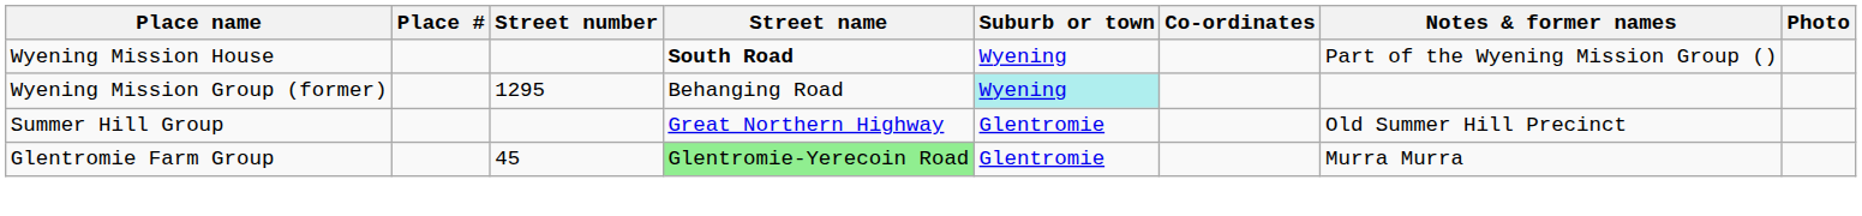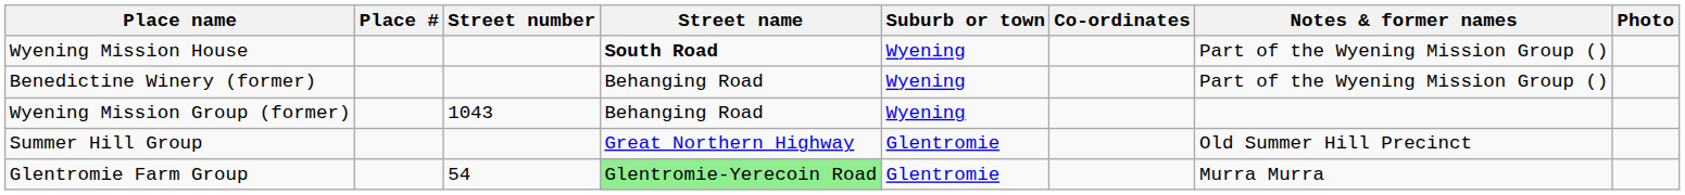 <table class="wikitable sortable">
 <tr>
 <th>Place name</th>
 <th>Place #</th>
 <th>Street number</th>
 <th>Street name</th>
 <th>Suburb or town</th>
 <th>Co-ordinates</th>
 <th class="unsortable">Notes & former names</th>
 <th class="unsortable">Photo</th>
 </tr>
 <tr>
 <td>Wyening Mission House</td>
 <td></td>
 <td></td>
 <td><strong>South Road</strong></td>
 <td><a href='#'>Wyening</a></td>
 <td></td>
 <td>Part of the Wyening Mission Group ()</td>
 <td></td>
 </tr>
 <tr>
+<td>Benedictine Winery (former)</td>
+<td></td>
+<td></td>
+<td>Behanging Road</td>
+<td><a href='#'>Wyening</a></td>
+<td></td>
+<td>Part of the Wyening Mission Group ()</td>
+<td></td>
+</tr>
+<tr>
 <td>Wyening Mission Group (former)</td>
 <td></td>
-<td>1295</td>
+<td>1043</td>
 <td>Behanging Road</td>
-<td style="background: paleturquoise;"><a href='#'>Wyening</a></td>
+<td><a href='#'>Wyening</a></td>
 <td></td>
 <td></td>
 <td></td>
 </tr>
 <tr>
 <td>Summer Hill Group</td>
 <td></td>
 <td></td>
 <td><a href='#'>Great Northern Highway</a></td>
 <td><a href='#'>Glentromie</a></td>
 <td></td>
 <td>Old Summer Hill Precinct</td>
 <td></td>
 </tr>
 <tr>
 <td>Glentromie Farm Group</td>
 <td></td>
-<td>45</td>
+<td>54</td>
 <td style="background: lightgreen;">Glentromie-Yerecoin Road</td>
 <td><a href='#'>Glentromie</a></td>
 <td></td>
 <td>Murra Murra</td>
 <td></td>
 </tr>
 </table>
